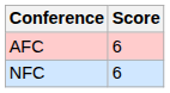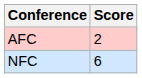 <table class="wikitable">
 <tr>
 <th>Conference</th>
 <th>Score</th>
 </tr>
 <tr>
 <td style="background:#FFCCCC">AFC</td>
-<td style="background:#FFCCCC">6</td>
+<td style="background:#FFCCCC">2</td>
 </tr>
 <tr>
 <td style="background:#D0E7FF">NFC</td>
 <td style="background:#D0E7FF">6</td>
 </tr>
 </table>
